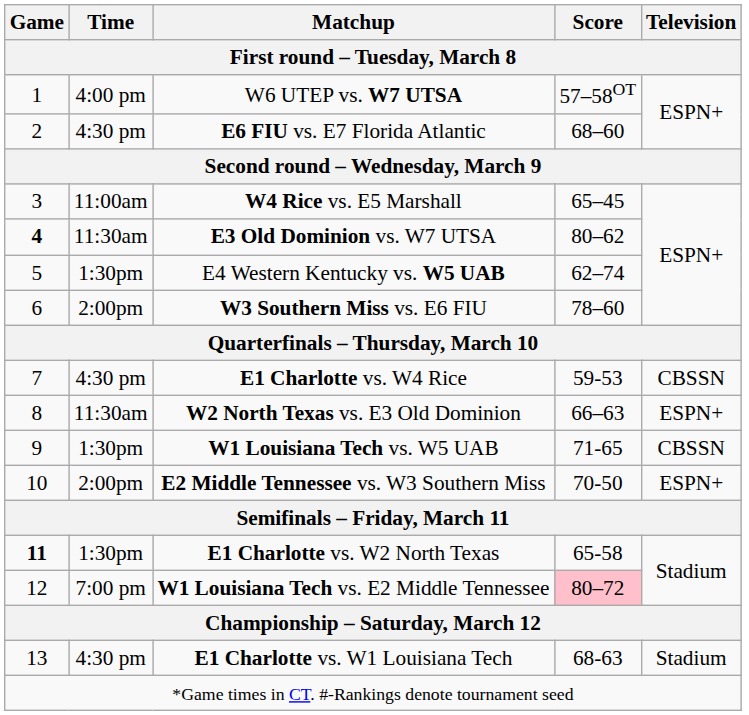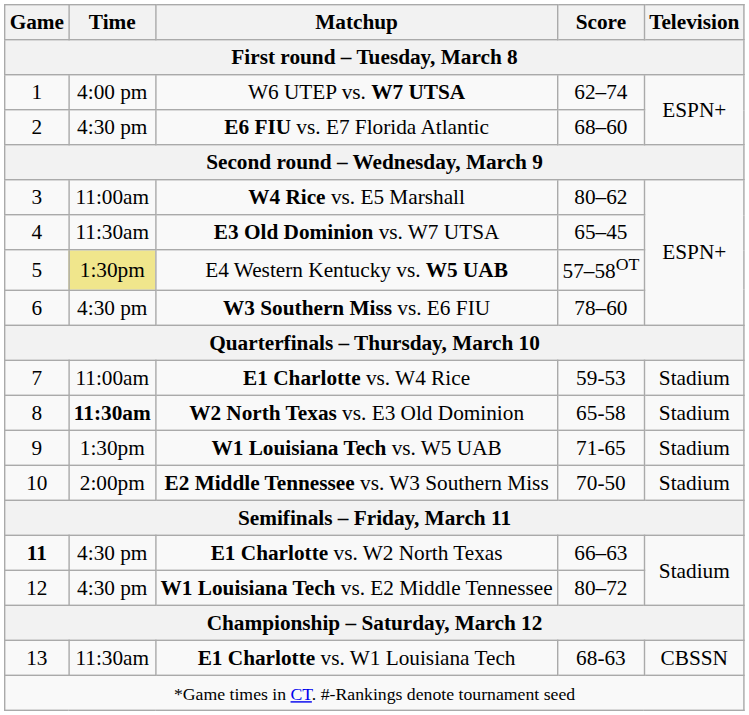 <table class="wikitable" style="font-size: 95%; text-align:center">
 <tr>
 <th>Game</th>
 <th>Time</th>
 <th>Matchup</th>
 <th>Score</th>
 <th>Television</th>
 </tr>
 <tr>
 <th colspan="6">First round – Tuesday, March 8</th>
 </tr>
 <tr>
 <td>1</td>
 <td>4:00 pm</td>
 <td>W6 UTEP  vs. <strong>W7 UTSA </strong></td>
-<td>57–58<sup>OT</sup></td>
+<td>62–74</td>
 <td rowspan="2">ESPN+</td>
 </tr>
 <tr>
 <td>2</td>
 <td>4:30 pm</td>
 <td><strong>E6 FIU </strong> vs. E7 Florida Atlantic</td>
 <td>68–60</td>
 </tr>
 <tr>
 <th colspan="6">Second round – Wednesday, March 9</th>
 </tr>
 <tr>
 <td>3</td>
 <td>11:00am</td>
 <td><strong>W4 Rice</strong> vs. E5 Marshall</td>
-<td>65–45</td>
+<td>80–62</td>
 <td rowspan="4">ESPN+</td>
 </tr>
 <tr>
-<td><strong>4</strong></td>
+<td>4</td>
 <td>11:30am</td>
 <td><strong>E3 Old Dominion</strong> vs. W7 UTSA</td>
-<td>80–62</td>
+<td>65–45</td>
 </tr>
 <tr>
 <td>5</td>
-<td>1:30pm</td>
+<td style="background: khaki;">1:30pm</td>
 <td>E4 Western Kentucky vs. <strong>W5 UAB</strong></td>
-<td>62–74</td>
+<td>57–58<sup>OT</sup></td>
 </tr>
 <tr>
 <td>6</td>
-<td>2:00pm</td>
+<td>4:30 pm</td>
 <td><strong>W3 Southern Miss</strong> vs. E6 FIU</td>
 <td>78–60</td>
 </tr>
 <tr>
 <th colspan="6">Quarterfinals – Thursday, March 10</th>
 </tr>
 <tr>
 <td>7</td>
-<td>4:30 pm</td>
+<td>11:00am</td>
 <td><strong>E1 Charlotte</strong> vs. W4 Rice</td>
 <td>59-53</td>
-<td>CBSSN</td>
+<td>Stadium</td>
 </tr>
 <tr>
 <td>8</td>
-<td>11:30am</td>
+<td><strong>11:30am</strong></td>
 <td><strong>W2 North Texas</strong> vs. E3 Old Dominion</td>
-<td>66–63</td>
-<td>ESPN+</td>
+<td>65-58</td>
+<td>Stadium</td>
 </tr>
 <tr>
 <td>9</td>
 <td>1:30pm</td>
 <td><strong>W1 Louisiana Tech</strong> vs. W5 UAB</td>
 <td>71-65</td>
-<td>CBSSN</td>
+<td>Stadium</td>
 </tr>
 <tr>
 <td>10</td>
 <td>2:00pm</td>
 <td><strong>E2 Middle Tennessee</strong> vs. W3 Southern Miss</td>
 <td>70-50</td>
-<td>ESPN+</td>
+<td>Stadium</td>
 </tr>
 <tr>
 <th colspan="6">Semifinals – Friday, March 11</th>
 </tr>
 <tr>
 <td><strong>11</strong></td>
-<td>1:30pm</td>
+<td>4:30 pm</td>
 <td><strong>E1 Charlotte</strong> vs. W2 North Texas</td>
-<td>65-58</td>
+<td>66–63</td>
 <td rowspan="2">Stadium</td>
 </tr>
 <tr>
 <td>12</td>
-<td>7:00 pm</td>
+<td>4:30 pm</td>
 <td><strong>W1 Louisiana Tech</strong> vs. E2 Middle Tennessee</td>
-<td style="background: pink;">80–72</td>
+<td>80–72</td>
 </tr>
 <tr>
 <th colspan="6">Championship – Saturday, March 12</th>
 </tr>
 <tr>
 <td>13</td>
-<td>4:30 pm</td>
+<td>11:30am</td>
 <td><strong>E1 Charlotte</strong> vs. W1 Louisiana Tech</td>
 <td>68-63</td>
-<td>Stadium</td>
+<td>CBSSN</td>
 </tr>
 <tr>
 <td colspan="6"><small>*Game times in <a href='#'>CT</a>. #-Rankings denote tournament seed</small></td>
 </tr>
 </table>
